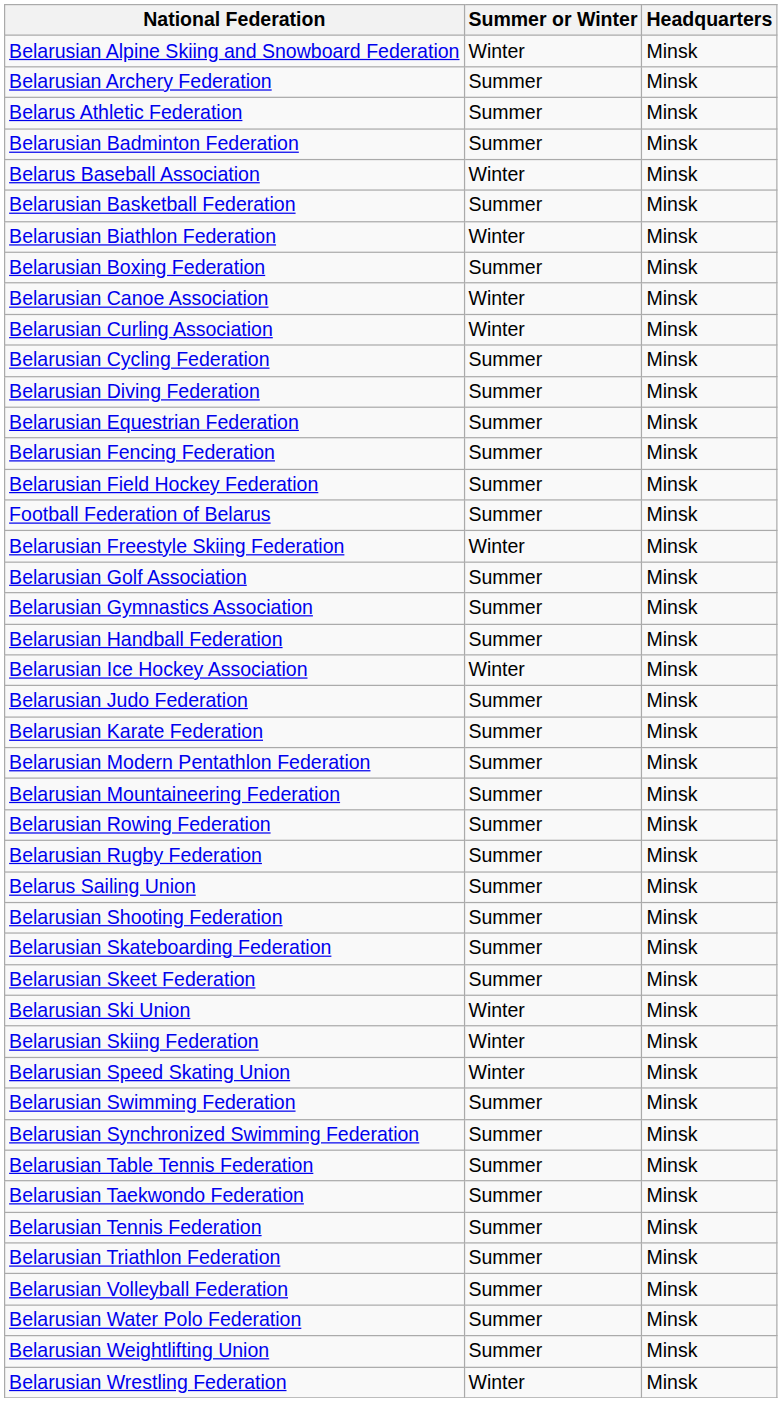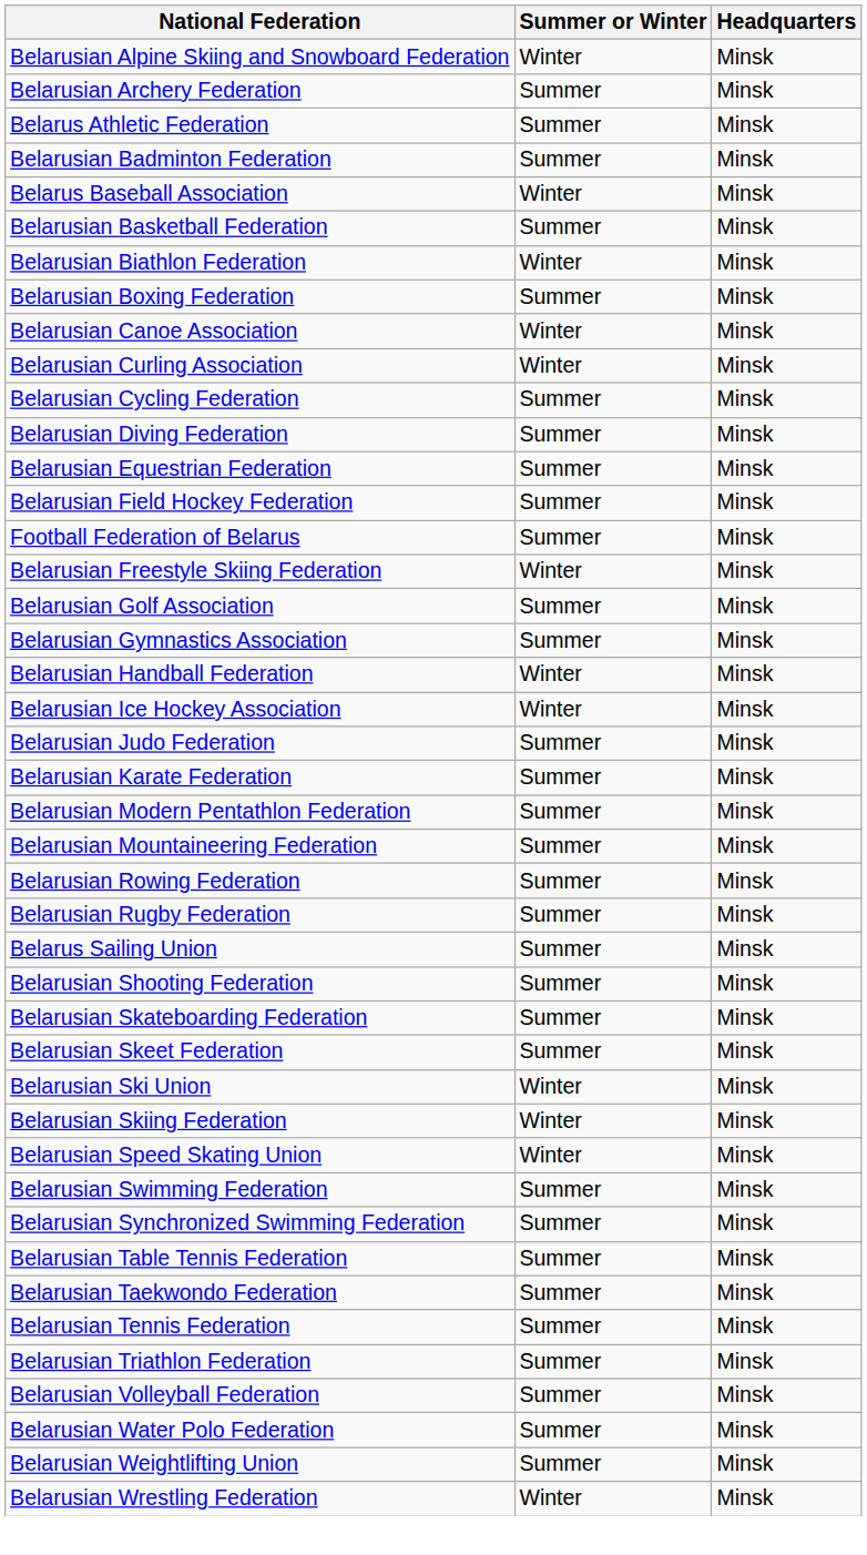 <table class="wikitable sortable">
 <tr>
 <th>National Federation</th>
 <th>Summer or Winter</th>
 <th>Headquarters</th>
 </tr>
 <tr>
 <td><a href='#'>Belarusian Alpine Skiing and Snowboard Federation</a></td>
 <td>Winter</td>
 <td>Minsk</td>
 </tr>
 <tr>
 <td><a href='#'>Belarusian Archery Federation</a></td>
 <td>Summer</td>
 <td>Minsk</td>
 </tr>
 <tr>
 <td><a href='#'>Belarus Athletic Federation</a></td>
 <td>Summer</td>
 <td>Minsk</td>
 </tr>
 <tr>
 <td><a href='#'>Belarusian Badminton Federation</a></td>
 <td>Summer</td>
 <td>Minsk</td>
 </tr>
 <tr>
 <td><a href='#'>Belarus Baseball Association</a></td>
 <td>Winter</td>
 <td>Minsk</td>
 </tr>
 <tr>
 <td><a href='#'>Belarusian Basketball Federation</a></td>
 <td>Summer</td>
 <td>Minsk</td>
 </tr>
 <tr>
 <td><a href='#'>Belarusian Biathlon Federation</a></td>
 <td>Winter</td>
 <td>Minsk</td>
 </tr>
 <tr>
 <td><a href='#'>Belarusian Boxing Federation</a></td>
 <td>Summer</td>
 <td>Minsk</td>
 </tr>
 <tr>
 <td><a href='#'>Belarusian Canoe Association</a></td>
 <td>Winter</td>
 <td>Minsk</td>
 </tr>
 <tr>
 <td><a href='#'>Belarusian Curling Association</a></td>
 <td>Winter</td>
 <td>Minsk</td>
 </tr>
 <tr>
 <td><a href='#'>Belarusian Cycling Federation</a></td>
 <td>Summer</td>
 <td>Minsk</td>
 </tr>
 <tr>
 <td><a href='#'>Belarusian Diving Federation</a></td>
 <td>Summer</td>
 <td>Minsk</td>
 </tr>
 <tr>
 <td><a href='#'>Belarusian Equestrian Federation</a></td>
 <td>Summer</td>
 <td>Minsk</td>
 </tr>
 <tr>
-<td><a href='#'>Belarusian Fencing Federation</a></td>
-<td>Summer</td>
-<td>Minsk</td>
-</tr>
-<tr>
 <td><a href='#'>Belarusian Field Hockey Federation</a></td>
 <td>Summer</td>
 <td>Minsk</td>
 </tr>
 <tr>
 <td><a href='#'>Football Federation of Belarus</a></td>
 <td>Summer</td>
 <td>Minsk</td>
 </tr>
 <tr>
 <td><a href='#'>Belarusian Freestyle Skiing Federation</a></td>
 <td>Winter</td>
 <td>Minsk</td>
 </tr>
 <tr>
 <td><a href='#'>Belarusian Golf Association</a></td>
 <td>Summer</td>
 <td>Minsk</td>
 </tr>
 <tr>
 <td><a href='#'>Belarusian Gymnastics Association </a></td>
 <td>Summer</td>
 <td>Minsk</td>
 </tr>
 <tr>
 <td><a href='#'>Belarusian Handball Federation</a></td>
-<td>Summer</td>
+<td>Winter</td>
 <td>Minsk</td>
 </tr>
 <tr>
 <td><a href='#'>Belarusian Ice Hockey Association</a></td>
 <td>Winter</td>
 <td>Minsk</td>
 </tr>
 <tr>
 <td><a href='#'>Belarusian Judo Federation</a></td>
 <td>Summer</td>
 <td>Minsk</td>
 </tr>
 <tr>
 <td><a href='#'>Belarusian Karate Federation</a></td>
 <td>Summer</td>
 <td>Minsk</td>
 </tr>
 <tr>
 <td><a href='#'>Belarusian Modern Pentathlon Federation</a></td>
 <td>Summer</td>
 <td>Minsk</td>
 </tr>
 <tr>
 <td><a href='#'>Belarusian Mountaineering Federation</a></td>
 <td>Summer</td>
 <td>Minsk</td>
 </tr>
 <tr>
 <td><a href='#'>Belarusian Rowing Federation</a></td>
 <td>Summer</td>
 <td>Minsk</td>
 </tr>
 <tr>
 <td><a href='#'>Belarusian Rugby Federation</a></td>
 <td>Summer</td>
 <td>Minsk</td>
 </tr>
 <tr>
 <td><a href='#'>Belarus Sailing Union</a></td>
 <td>Summer</td>
 <td>Minsk</td>
 </tr>
 <tr>
 <td><a href='#'>Belarusian Shooting Federation</a></td>
 <td>Summer</td>
 <td>Minsk</td>
 </tr>
 <tr>
 <td><a href='#'>Belarusian Skateboarding Federation</a></td>
 <td>Summer</td>
 <td>Minsk</td>
 </tr>
 <tr>
 <td><a href='#'>Belarusian Skeet Federation</a></td>
 <td>Summer</td>
 <td>Minsk</td>
 </tr>
 <tr>
 <td><a href='#'>Belarusian Ski Union</a></td>
 <td>Winter</td>
 <td>Minsk</td>
 </tr>
 <tr>
 <td><a href='#'>Belarusian Skiing Federation</a></td>
 <td>Winter</td>
 <td>Minsk</td>
 </tr>
 <tr>
 <td><a href='#'>Belarusian Speed Skating Union</a></td>
 <td>Winter</td>
 <td>Minsk</td>
 </tr>
 <tr>
 <td><a href='#'>Belarusian Swimming Federation</a></td>
 <td>Summer</td>
 <td>Minsk</td>
 </tr>
 <tr>
 <td><a href='#'>Belarusian Synchronized Swimming Federation</a></td>
 <td>Summer</td>
 <td>Minsk</td>
 </tr>
 <tr>
 <td><a href='#'>Belarusian Table Tennis Federation</a></td>
 <td>Summer</td>
 <td>Minsk</td>
 </tr>
 <tr>
 <td><a href='#'>Belarusian Taekwondo Federation</a></td>
 <td>Summer</td>
 <td>Minsk</td>
 </tr>
 <tr>
 <td><a href='#'>Belarusian Tennis Federation</a></td>
 <td>Summer</td>
 <td>Minsk</td>
 </tr>
 <tr>
 <td><a href='#'>Belarusian Triathlon Federation</a></td>
 <td>Summer</td>
 <td>Minsk</td>
 </tr>
 <tr>
 <td><a href='#'>Belarusian Volleyball Federation</a></td>
 <td>Summer</td>
 <td>Minsk</td>
 </tr>
 <tr>
 <td><a href='#'>Belarusian Water Polo Federation</a></td>
 <td>Summer</td>
 <td>Minsk</td>
 </tr>
 <tr>
 <td><a href='#'>Belarusian Weightlifting Union</a></td>
 <td>Summer</td>
 <td>Minsk</td>
 </tr>
 <tr>
 <td><a href='#'>Belarusian Wrestling Federation</a></td>
 <td>Winter</td>
 <td>Minsk</td>
 </tr>
 </table>
